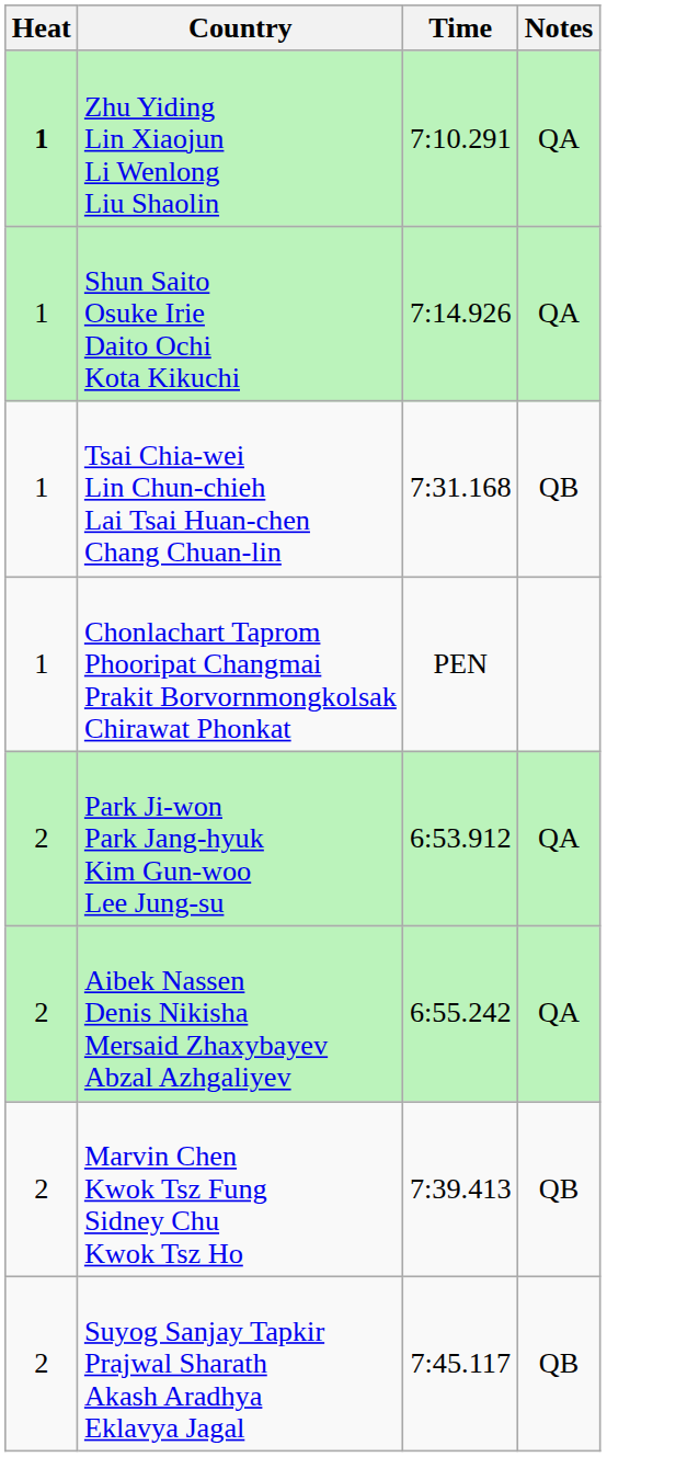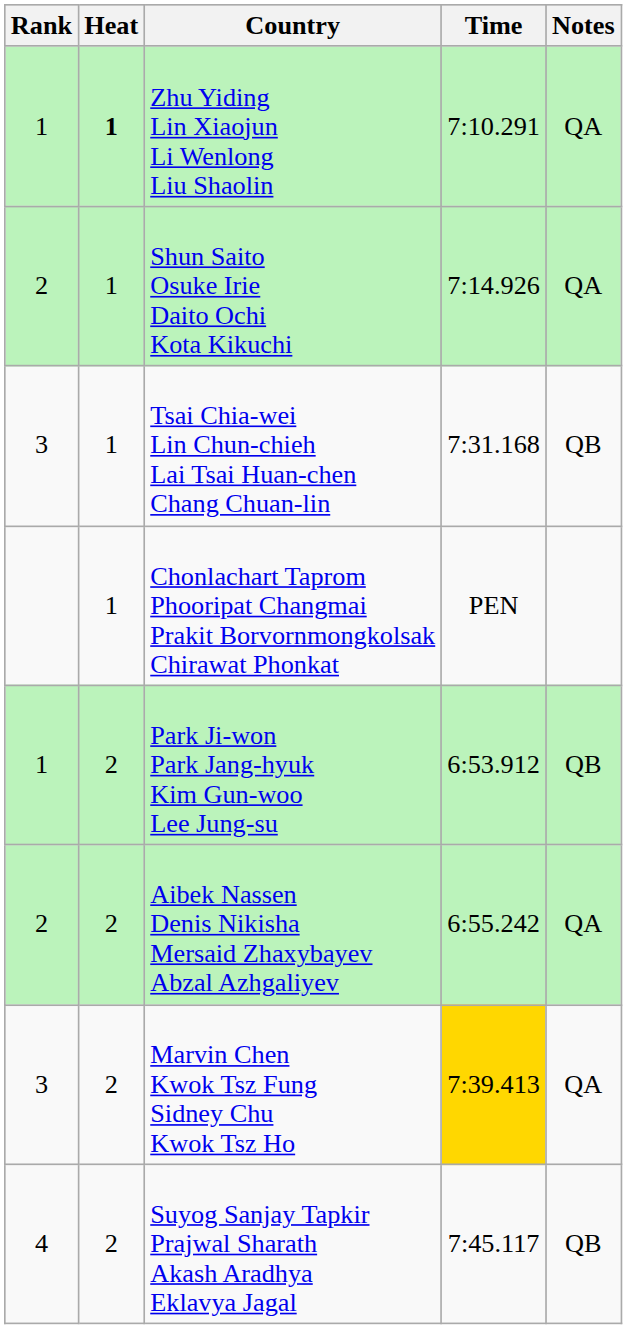 <table class="wikitable sortable" style="text-align:center">
 <tr>
+<th>Rank</th>
 <th>Heat</th>
 <th>Country</th>
 <th>Time</th>
 <th>Notes</th>
 </tr>
 <tr bgcolor=bbf3bb>
+<td>1</td>
 <td><strong>1</strong></td>
 <td align=left><br><a href='#'>Zhu Yiding</a><br><a href='#'>Lin Xiaojun</a><br><a href='#'>Li Wenlong</a><br><a href='#'>Liu Shaolin</a></td>
 <td>7:10.291</td>
 <td>QA</td>
 </tr>
 <tr bgcolor=bbf3bb>
+<td>2</td>
 <td>1</td>
 <td align=left><br><a href='#'>Shun Saito</a><br><a href='#'>Osuke Irie</a><br><a href='#'>Daito Ochi</a><br><a href='#'>Kota Kikuchi</a></td>
 <td>7:14.926</td>
 <td>QA</td>
 </tr>
 <tr>
+<td>3</td>
 <td>1</td>
 <td align=left><br><a href='#'>Tsai Chia-wei</a><br><a href='#'>Lin Chun-chieh</a><br><a href='#'>Lai Tsai Huan-chen</a><br><a href='#'>Chang Chuan-lin</a></td>
 <td>7:31.168</td>
 <td>QB</td>
 </tr>
 <tr>
+<td></td>
 <td>1</td>
 <td align=left><br><a href='#'>Chonlachart Taprom</a><br><a href='#'>Phooripat Changmai</a><br><a href='#'>Prakit Borvornmongkolsak</a><br><a href='#'>Chirawat Phonkat</a></td>
 <td>PEN</td>
 <td></td>
 </tr>
 <tr bgcolor=bbf3bb>
+<td>1</td>
 <td>2</td>
 <td align=left><br><a href='#'>Park Ji-won</a><br><a href='#'>Park Jang-hyuk</a> <br><a href='#'>Kim Gun-woo</a><br><a href='#'>Lee Jung-su</a></td>
 <td>6:53.912</td>
-<td>QA</td>
+<td>QB</td>
 </tr>
 <tr bgcolor=bbf3bb>
+<td>2</td>
 <td>2</td>
 <td align=left><br><a href='#'>Aibek Nassen</a><br><a href='#'>Denis Nikisha</a><br><a href='#'>Mersaid Zhaxybayev</a><br><a href='#'>Abzal Azhgaliyev</a></td>
 <td>6:55.242</td>
 <td>QA</td>
 </tr>
 <tr>
+<td>3</td>
 <td>2</td>
 <td align=left><br><a href='#'>Marvin Chen</a><br><a href='#'>Kwok Tsz Fung</a><br><a href='#'>Sidney Chu</a><br><a href='#'>Kwok Tsz Ho</a></td>
-<td>7:39.413</td>
-<td>QB</td>
+<td style="background: gold;">7:39.413</td>
+<td>QA</td>
 </tr>
 <tr>
+<td>4</td>
 <td>2</td>
 <td align=left><br><a href='#'>Suyog Sanjay Tapkir</a> <br><a href='#'>Prajwal Sharath</a> <br><a href='#'>Akash Aradhya</a><br><a href='#'>Eklavya Jagal</a></td>
 <td>7:45.117</td>
 <td>QB</td>
 </tr>
 </table>
